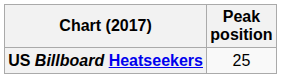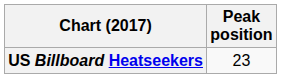 <table class="wikitable plainrowheaders">
 <tr>
 <th>Chart (2017)</th>
 <th>Peak<br>position</th>
 </tr>
 <tr>
 <th scope="row">US <em>Billboard</em> <a href='#'>Heatseekers</a></th>
-<td align="center">25</td>
+<td align="center">23</td>
 </tr>
 </table>
